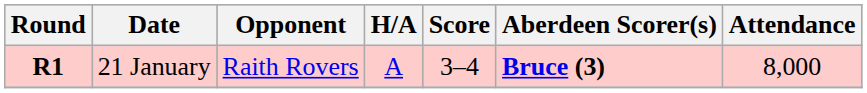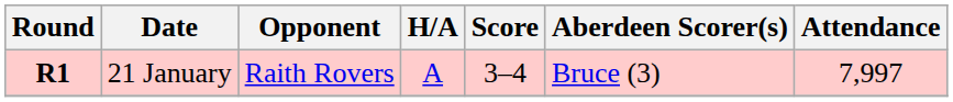 <table class="wikitable" style="text-align:center">
 <tr>
 <th>Round</th>
 <th>Date</th>
 <th>Opponent</th>
 <th>H/A</th>
 <th>Score</th>
 <th>Aberdeen Scorer(s)</th>
 <th>Attendance</th>
 </tr>
 <tr bgcolor=#FFCCCC>
 <td><strong>R1</strong></td>
 <td align=left>21 January</td>
 <td align=left><a href='#'>Raith Rovers</a></td>
 <td><a href='#'>A</a></td>
 <td>3–4</td>
-<td align=left><strong><a href='#'>Bruce</a> (3)</strong></td>
-<td>8,000</td>
+<td align=left><a href='#'>Bruce</a> (3)</td>
+<td>7,997</td>
 </tr>
 <tr>
 </tr>
 </table>
